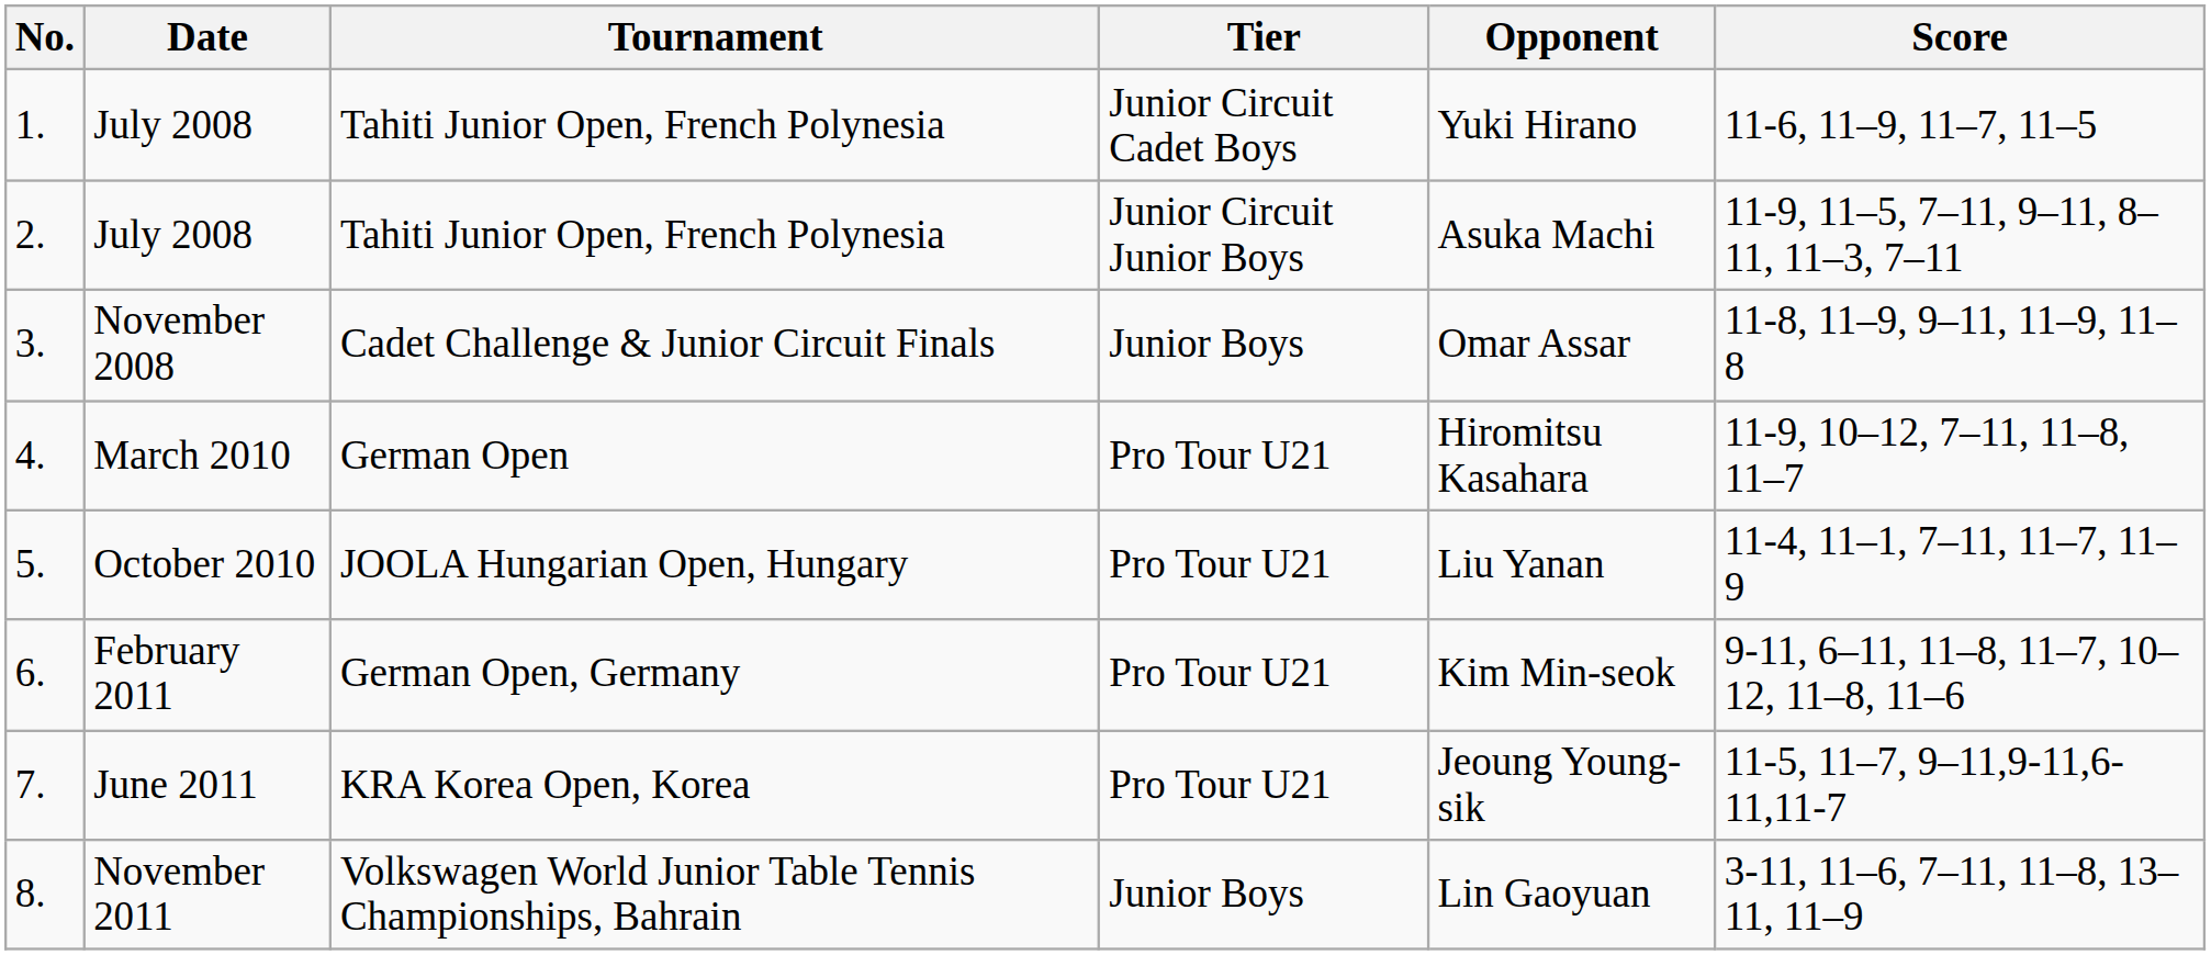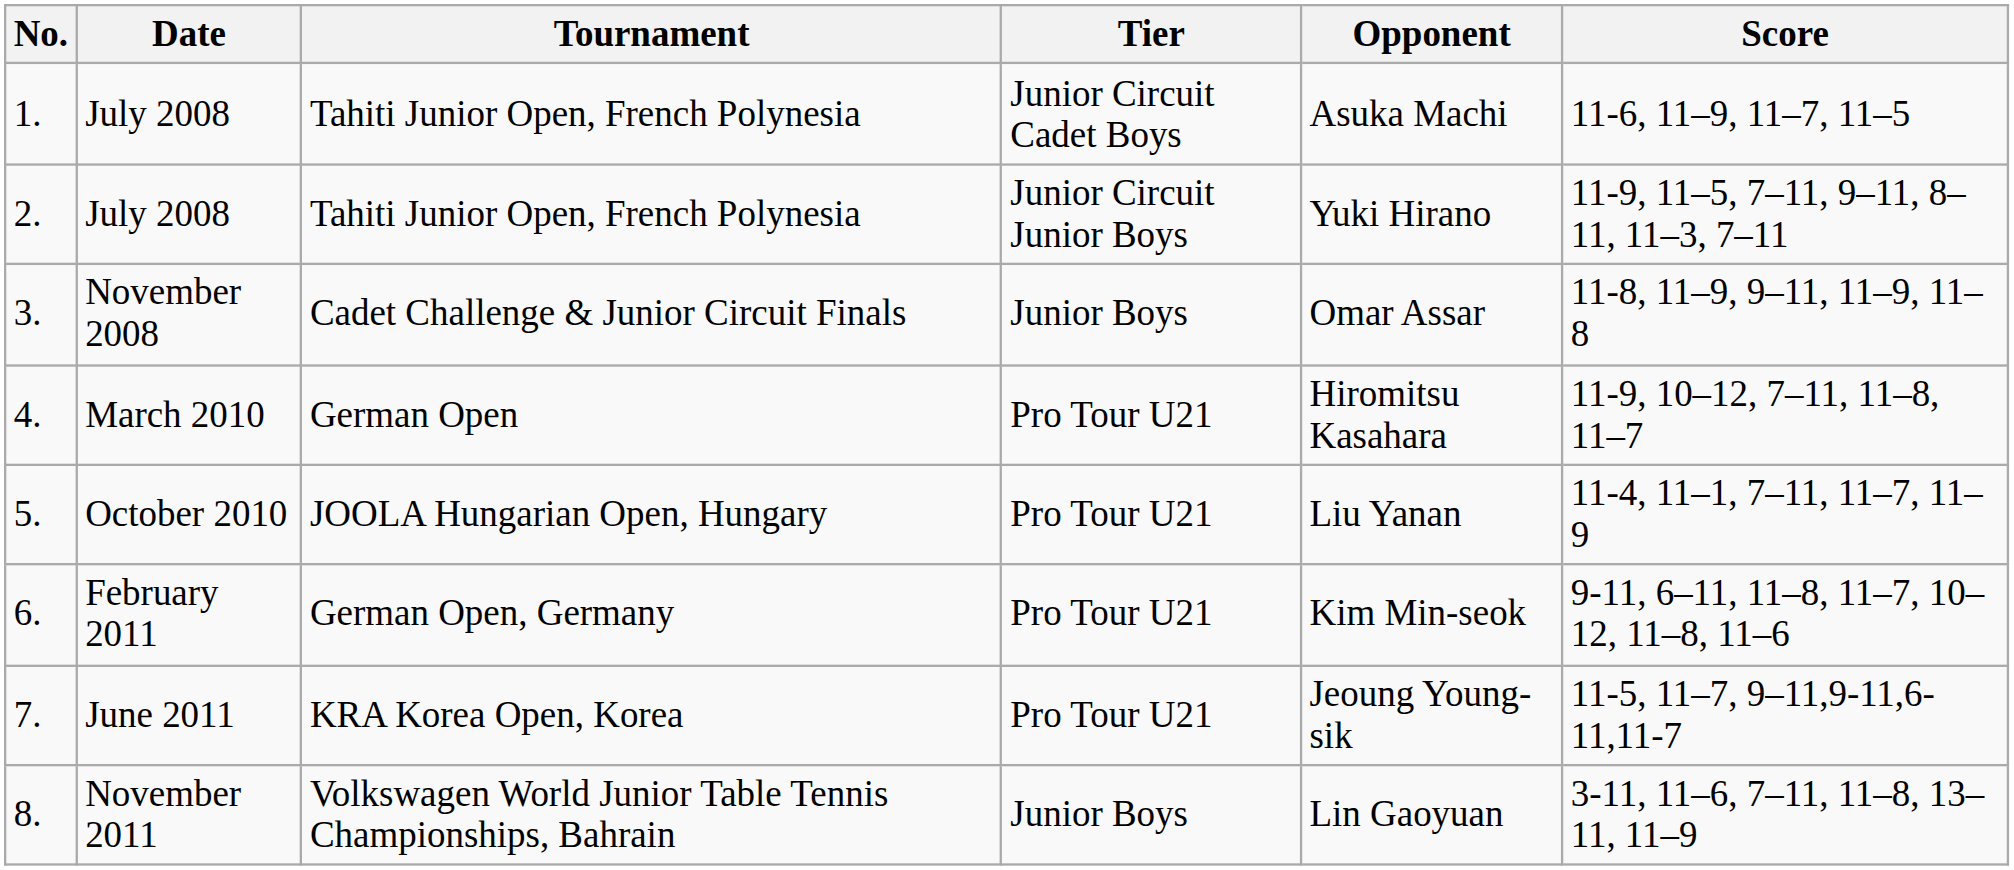 <table class="wikitable">
 <tr>
 <th>No.</th>
 <th>Date</th>
 <th>Tournament</th>
 <th>Tier</th>
 <th>Opponent</th>
 <th>Score</th>
 </tr>
 <tr>
 <td>1.</td>
 <td>July 2008</td>
 <td>Tahiti Junior Open, French Polynesia</td>
 <td>Junior Circuit Cadet Boys</td>
-<td> Yuki Hirano</td>
+<td> Asuka Machi</td>
 <td>11-6, 11–9, 11–7, 11–5</td>
 </tr>
 <tr>
 <td>2.</td>
 <td>July 2008</td>
 <td>Tahiti Junior Open, French Polynesia</td>
 <td>Junior Circuit Junior Boys</td>
-<td> Asuka Machi</td>
+<td> Yuki Hirano</td>
 <td>11-9, 11–5, 7–11, 9–11, 8–11, 11–3, 7–11</td>
 </tr>
 <tr>
 <td>3.</td>
 <td>November 2008</td>
 <td>Cadet Challenge & Junior Circuit Finals</td>
 <td>Junior Boys</td>
 <td> Omar Assar</td>
 <td>11-8, 11–9, 9–11, 11–9, 11–8</td>
 </tr>
 <tr>
 <td>4.</td>
 <td>March 2010</td>
 <td>German Open</td>
 <td>Pro Tour U21</td>
 <td> Hiromitsu Kasahara</td>
 <td>11-9, 10–12, 7–11, 11–8, 11–7</td>
 </tr>
 <tr>
 <td>5.</td>
 <td>October 2010</td>
 <td>JOOLA Hungarian Open, Hungary</td>
 <td>Pro Tour U21</td>
 <td> Liu Yanan</td>
 <td>11-4, 11–1, 7–11, 11–7, 11–9</td>
 </tr>
 <tr>
 <td>6.</td>
 <td>February 2011</td>
 <td>German Open, Germany</td>
 <td>Pro Tour U21</td>
 <td> Kim Min-seok</td>
 <td>9-11, 6–11, 11–8, 11–7, 10–12, 11–8, 11–6</td>
 </tr>
 <tr>
 <td>7.</td>
 <td>June 2011</td>
 <td>KRA Korea Open, Korea</td>
 <td>Pro Tour U21</td>
 <td> Jeoung Young-sik</td>
 <td>11-5, 11–7, 9–11,9-11,6-11,11-7</td>
 </tr>
 <tr>
 <td>8.</td>
 <td>November 2011</td>
 <td>Volkswagen World Junior Table Tennis Championships, Bahrain</td>
 <td>Junior Boys</td>
 <td> Lin Gaoyuan</td>
 <td>3-11, 11–6, 7–11, 11–8, 13–11, 11–9</td>
 </tr>
 </table>
